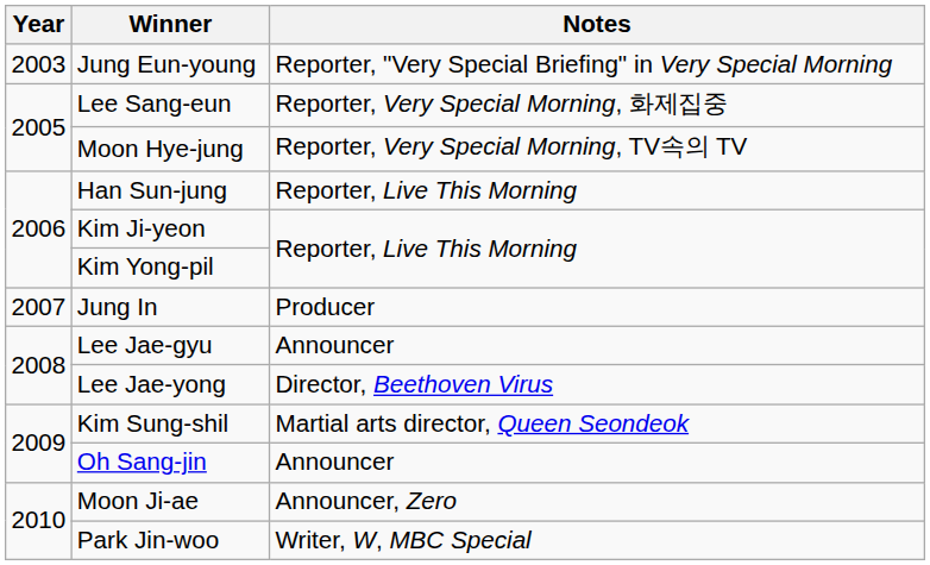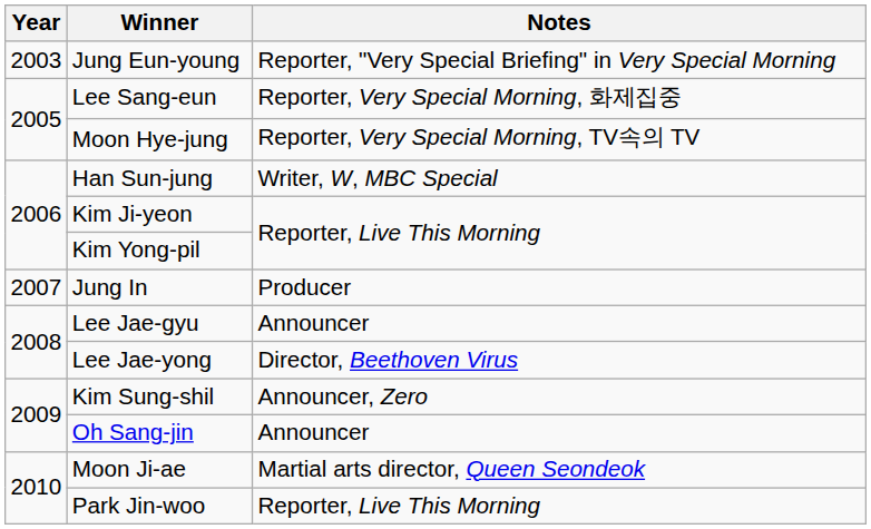 <table class="wikitable" style="width:600px">
 <tr>
 <th width=10>Year</th>
 <th>Winner</th>
 <th>Notes</th>
 </tr>
 <tr>
 <td>2003</td>
 <td>Jung Eun-young</td>
 <td>Reporter, "Very Special Briefing" in <em>Very Special Morning</em></td>
 </tr>
 <tr>
 <td rowspan=2>2005</td>
 <td>Lee Sang-eun</td>
 <td>Reporter, <em>Very Special Morning</em>, 화제집중</td>
 </tr>
 <tr>
 <td>Moon Hye-jung</td>
 <td>Reporter, <em>Very Special Morning</em>, TV속의 TV</td>
 </tr>
 <tr>
 <td rowspan=3>2006</td>
 <td>Han Sun-jung</td>
-<td>Reporter, <em>Live This Morning</em></td>
+<td>Writer, <em>W</em>, <em>MBC Special</em></td>
 </tr>
 <tr>
 <td>Kim Ji-yeon</td>
 <td rowspan=2>Reporter, <em>Live This Morning</em></td>
 </tr>
 <tr>
 <td>Kim Yong-pil</td>
 </tr>
 <tr>
 <td>2007</td>
 <td>Jung In</td>
 <td>Producer</td>
 </tr>
 <tr>
 <td rowspan=2>2008</td>
 <td>Lee Jae-gyu</td>
 <td>Announcer</td>
 </tr>
 <tr>
 <td>Lee Jae-yong</td>
 <td>Director, <em><a href='#'>Beethoven Virus</a></em></td>
 </tr>
 <tr>
 <td rowspan=2>2009</td>
 <td>Kim Sung-shil</td>
-<td>Martial arts director, <em><a href='#'>Queen Seondeok</a></em></td>
+<td>Announcer, <em>Zero</em></td>
 </tr>
 <tr>
 <td><a href='#'>Oh Sang-jin</a></td>
 <td>Announcer</td>
 </tr>
 <tr>
 <td rowspan=2>2010</td>
 <td>Moon Ji-ae</td>
-<td>Announcer, <em>Zero</em></td>
+<td>Martial arts director, <em><a href='#'>Queen Seondeok</a></em></td>
 </tr>
 <tr>
 <td>Park Jin-woo</td>
-<td>Writer, <em>W</em>, <em>MBC Special</em></td>
+<td>Reporter, <em>Live This Morning</em></td>
 </tr>
 </table>
